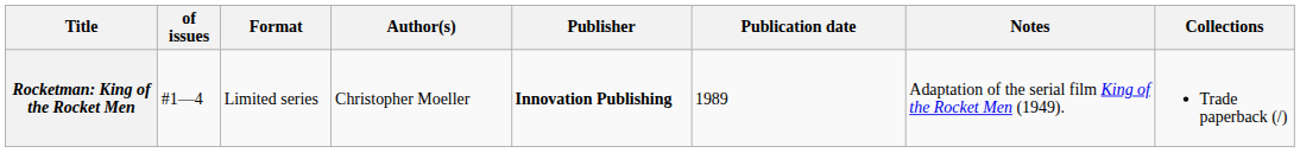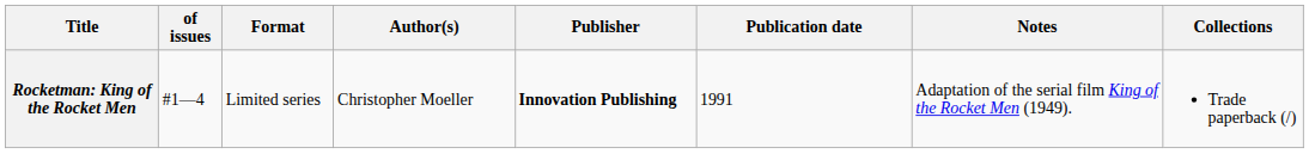 <table class="wikitable">
 <tr>
 <th>Title</th>
 <th style="width:40pt"> of issues</th>
 <th style="width:75pt">Format</th>
 <th style="width:125pt">Author(s)</th>
 <th style="width:125pt">Publisher</th>
 <th style="width:150pt">Publication date</th>
 <th style="width:175pt">Notes</th>
 <th>Collections</th>
 </tr>
 <tr>
 <th><em>Rocketman: King of the Rocket Men</em></th>
 <td>#1—4</td>
 <td>Limited series</td>
 <td>Christopher Moeller</td>
 <td><strong>Innovation Publishing</strong></td>
-<td>1989</td>
+<td>1991</td>
 <td>Adaptation of the serial film <em><a href='#'>King of the Rocket Men</a></em> (1949).</td>
 <td><br><ul><li>Trade paperback (/)</li></ul></td>
 </tr>
 </table>
